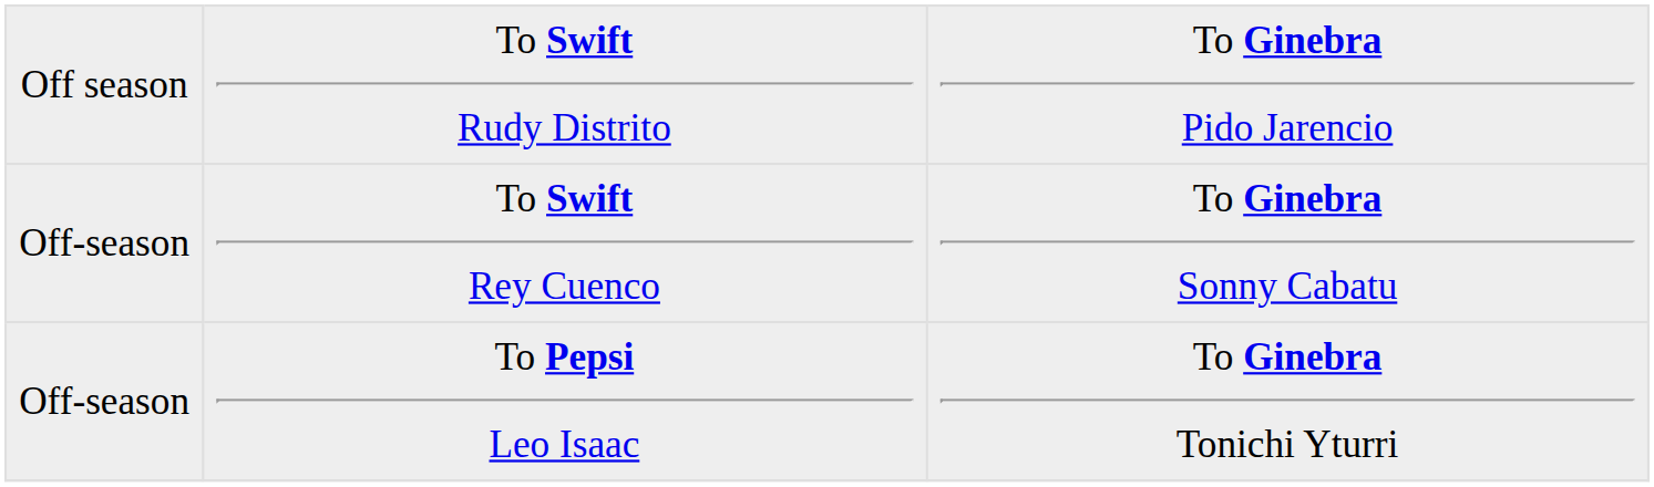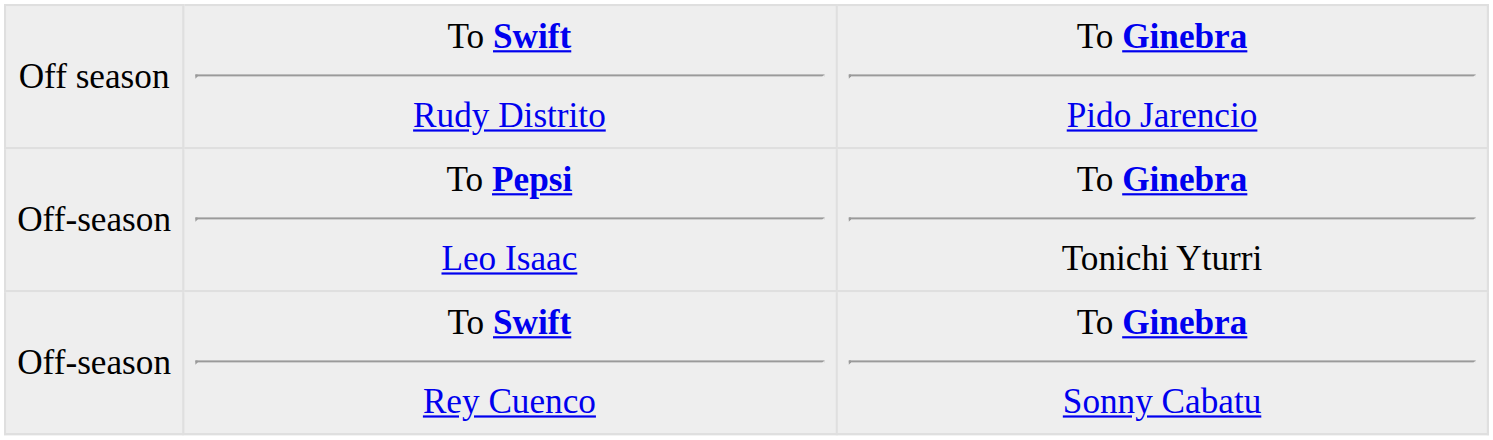 <table border=1 style="border-collapse:collapse; text-align: center" bordercolor="#DFDFDF"  cellpadding="5">
 <tr bgcolor="eeeeee">
 <td style="width:12%">Off season <br></td>
 <td style="width:44%" valign="top">To <strong><a href='#'>Swift</a></strong><hr><a href='#'>Rudy Distrito</a></td>
 <td style="width:44%" valign="top">To <strong><a href='#'>Ginebra</a></strong><hr><a href='#'>Pido Jarencio</a></td>
 </tr>
 <tr bgcolor="eeeeee">
 <td style="width:12%">Off-season <br></td>
-<td style="width:44%" valign="top">To <strong><a href='#'>Swift</a></strong><hr><a href='#'>Rey Cuenco</a></td>
-<td style="width:44%" valign="top">To <strong><a href='#'>Ginebra</a></strong><hr><a href='#'>Sonny Cabatu</a></td>
+<td style="width:44%" valign="top">To <strong><a href='#'>Pepsi</a></strong><hr><a href='#'>Leo Isaac</a></td>
+<td style="width:44%" valign="top">To <strong><a href='#'>Ginebra</a></strong><hr>Tonichi Yturri</td>
 </tr>
 <tr bgcolor="eeeeee">
 <td style="width:12%">Off-season <br></td>
-<td style="width:44%" valign="top">To <strong><a href='#'>Pepsi</a></strong><hr><a href='#'>Leo Isaac</a></td>
-<td style="width:44%" valign="top">To <strong><a href='#'>Ginebra</a></strong><hr>Tonichi Yturri</td>
+<td style="width:44%" valign="top">To <strong><a href='#'>Swift</a></strong><hr><a href='#'>Rey Cuenco</a></td>
+<td style="width:44%" valign="top">To <strong><a href='#'>Ginebra</a></strong><hr><a href='#'>Sonny Cabatu</a></td>
 </tr>
 <tr>
 </tr>
 </table>
